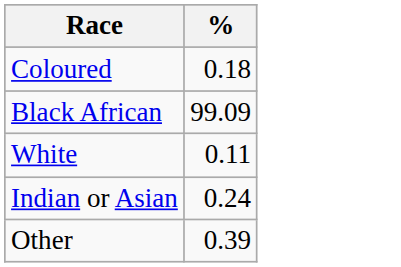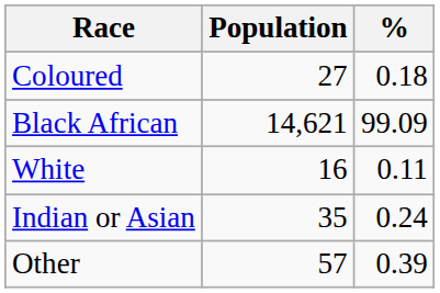 <table class="wikitable" style="text-align:right">
 <tr>
 <th>Race</th>
+<th>Population</th>
 <th>%</th>
 </tr>
 <tr>
 <td style="text-align:left"><a href='#'>Coloured</a></td>
+<td>27</td>
 <td>0.18</td>
 </tr>
 <tr>
 <td style="text-align:left"><a href='#'>Black African</a></td>
+<td>14,621</td>
 <td>99.09</td>
 </tr>
 <tr>
 <td style="text-align:left"><a href='#'>White</a></td>
+<td>16</td>
 <td>0.11</td>
 </tr>
 <tr>
 <td style="text-align:left"><a href='#'>Indian</a> or <a href='#'>Asian</a></td>
+<td>35</td>
 <td>0.24</td>
 </tr>
 <tr>
 <td style="text-align:left">Other</td>
+<td>57</td>
 <td>0.39</td>
 </tr>
 </table>
